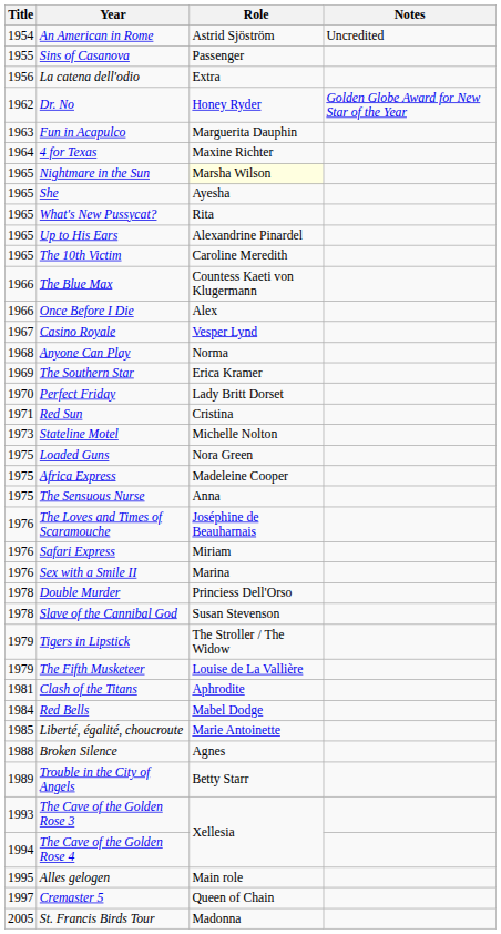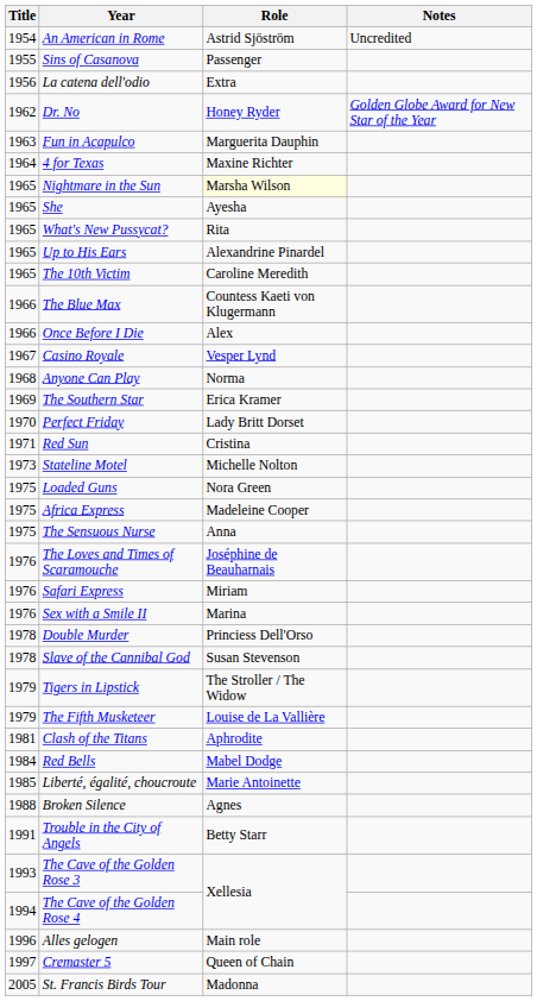 <table class="wikitable plainrowheaders sortable">
 <tr>
 <th scope="col">Title</th>
 <th scope="col">Year</th>
 <th scope="col">Role</th>
 <th scope="col" class="unsortable">Notes</th>
 </tr>
 <tr>
 <td>1954</td>
 <td><em><a href='#'>An American in Rome</a></em></td>
 <td>Astrid Sjöström</td>
 <td>Uncredited</td>
 </tr>
 <tr>
 <td>1955</td>
 <td><em><a href='#'>Sins of Casanova</a></em></td>
 <td>Passenger</td>
 <td></td>
 </tr>
 <tr>
 <td>1956</td>
 <td><em>La catena dell'odio</em></td>
 <td>Extra</td>
 <td></td>
 </tr>
 <tr>
 <td>1962</td>
 <td><em><a href='#'>Dr. No</a></em></td>
 <td><a href='#'>Honey Ryder</a></td>
 <td><em><a href='#'>Golden Globe Award for New Star of the Year</a></em></td>
 </tr>
 <tr>
 <td>1963</td>
 <td><em><a href='#'>Fun in Acapulco</a></em></td>
 <td>Marguerita Dauphin</td>
 <td></td>
 </tr>
 <tr>
 <td>1964</td>
 <td><em><a href='#'>4 for Texas</a></em></td>
 <td>Maxine Richter</td>
 <td></td>
 </tr>
 <tr>
 <td>1965</td>
 <td><em><a href='#'>Nightmare in the Sun</a></em></td>
 <td style="background: lightyellow;">Marsha Wilson</td>
 <td></td>
 </tr>
 <tr>
 <td>1965</td>
 <td><em><a href='#'>She</a></em></td>
 <td>Ayesha</td>
 <td></td>
 </tr>
 <tr>
 <td>1965</td>
 <td><em><a href='#'>What's New Pussycat?</a></em></td>
 <td>Rita</td>
 <td></td>
 </tr>
 <tr>
 <td>1965</td>
 <td><em><a href='#'>Up to His Ears</a></em></td>
 <td>Alexandrine Pinardel</td>
 <td></td>
 </tr>
 <tr>
 <td>1965</td>
 <td><em><a href='#'>The 10th Victim</a></em></td>
 <td>Caroline Meredith</td>
 <td></td>
 </tr>
 <tr>
 <td>1966</td>
 <td><em><a href='#'>The Blue Max</a></em></td>
 <td>Countess Kaeti von Klugermann</td>
 <td></td>
 </tr>
 <tr>
 <td>1966</td>
 <td><em><a href='#'>Once Before I Die</a></em></td>
 <td>Alex</td>
 <td></td>
 </tr>
 <tr>
 <td>1967</td>
 <td><em><a href='#'>Casino Royale</a></em></td>
 <td><a href='#'>Vesper Lynd</a></td>
 <td></td>
 </tr>
 <tr>
 <td>1968</td>
 <td><em><a href='#'>Anyone Can Play</a></em></td>
 <td>Norma</td>
 <td></td>
 </tr>
 <tr>
 <td>1969</td>
 <td><em><a href='#'>The Southern Star</a></em></td>
 <td>Erica Kramer</td>
 <td></td>
 </tr>
 <tr>
 <td>1970</td>
 <td><em><a href='#'>Perfect Friday</a></em></td>
 <td>Lady Britt Dorset</td>
 <td></td>
 </tr>
 <tr>
 <td>1971</td>
 <td><em><a href='#'>Red Sun</a></em></td>
 <td>Cristina</td>
 <td></td>
 </tr>
 <tr>
 <td>1973</td>
 <td><em><a href='#'>Stateline Motel</a></em></td>
 <td>Michelle Nolton</td>
 <td></td>
 </tr>
 <tr>
 <td>1975</td>
 <td><em><a href='#'>Loaded Guns</a></em></td>
 <td>Nora Green</td>
 <td></td>
 </tr>
 <tr>
 <td>1975</td>
 <td><em><a href='#'>Africa Express</a></em></td>
 <td>Madeleine Cooper</td>
 <td></td>
 </tr>
 <tr>
 <td>1975</td>
 <td><em><a href='#'>The Sensuous Nurse</a></em></td>
 <td>Anna</td>
 <td></td>
 </tr>
 <tr>
 <td>1976</td>
 <td><em><a href='#'>The Loves and Times of Scaramouche</a></em></td>
 <td><a href='#'>Joséphine de Beauharnais</a></td>
 <td></td>
 </tr>
 <tr>
 <td>1976</td>
 <td><em><a href='#'>Safari Express</a></em></td>
 <td>Miriam</td>
 <td></td>
 </tr>
 <tr>
 <td>1976</td>
 <td><em><a href='#'>Sex with a Smile II</a></em></td>
 <td>Marina</td>
 <td></td>
 </tr>
 <tr>
 <td>1978</td>
 <td><em><a href='#'>Double Murder</a></em></td>
 <td>Princiess Dell'Orso</td>
 <td></td>
 </tr>
 <tr>
 <td>1978</td>
 <td><em><a href='#'>Slave of the Cannibal God</a></em></td>
 <td>Susan Stevenson</td>
 <td></td>
 </tr>
 <tr>
 <td>1979</td>
 <td><em><a href='#'>Tigers in Lipstick</a></em></td>
 <td>The Stroller / The Widow</td>
 <td></td>
 </tr>
 <tr>
 <td>1979</td>
 <td><em><a href='#'>The Fifth Musketeer</a></em></td>
 <td><a href='#'>Louise de La Vallière</a></td>
 <td></td>
 </tr>
 <tr>
 <td>1981</td>
 <td><em><a href='#'>Clash of the Titans</a></em></td>
 <td><a href='#'>Aphrodite</a></td>
 <td></td>
 </tr>
 <tr>
 <td>1984</td>
 <td><em><a href='#'>Red Bells</a></em></td>
 <td><a href='#'>Mabel Dodge</a></td>
 <td></td>
 </tr>
 <tr>
 <td>1985</td>
 <td><em>Liberté, égalité, choucroute</em></td>
 <td><a href='#'>Marie Antoinette</a></td>
 <td></td>
 </tr>
 <tr>
 <td>1988</td>
 <td><em>Broken Silence</em></td>
 <td>Agnes</td>
 <td></td>
 </tr>
 <tr>
-<td>1989</td>
+<td>1991</td>
 <td><em><a href='#'>Trouble in the City of Angels</a></em></td>
 <td>Betty Starr</td>
 <td></td>
 </tr>
 <tr>
 <td>1993</td>
 <td><em><a href='#'>The Cave of the Golden Rose 3</a></em></td>
 <td rowspan=2>Xellesia</td>
 <td></td>
 </tr>
 <tr>
 <td>1994</td>
 <td><em><a href='#'>The Cave of the Golden Rose 4</a></em></td>
 <td></td>
 </tr>
 <tr>
-<td>1995</td>
+<td>1996</td>
 <td><em>Alles gelogen</em></td>
 <td>Main role</td>
 <td></td>
 </tr>
 <tr>
 <td>1997</td>
 <td><em><a href='#'>Cremaster 5</a></em></td>
 <td>Queen of Chain</td>
 <td></td>
 </tr>
 <tr>
 <td>2005</td>
 <td><em>St. Francis Birds Tour</em></td>
 <td>Madonna</td>
 <td></td>
 </tr>
 </table>
